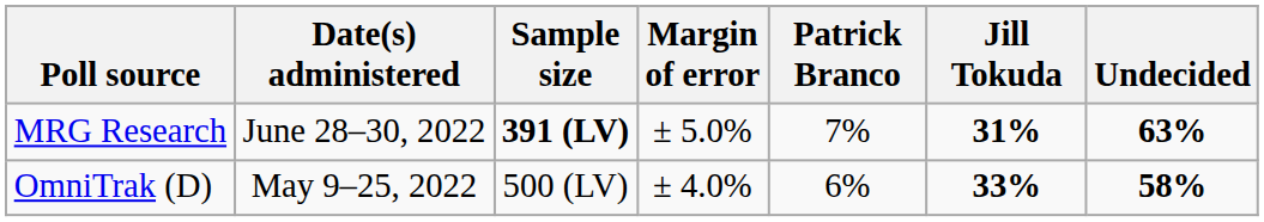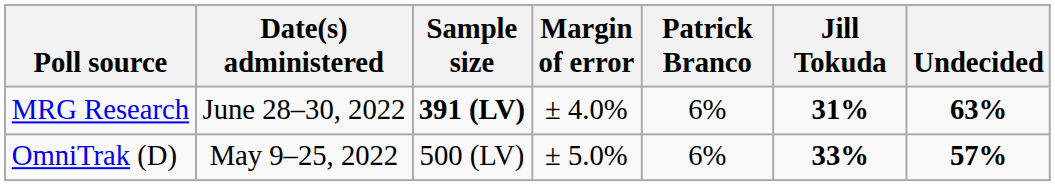 <table class="wikitable" style="font-size:90%;text-align:center;">
 <tr valign=bottom>
 <th>Poll source</th>
 <th>Date(s)<br>administered</th>
 <th>Sample<br>size</th>
 <th>Margin<br>of error</th>
 <th style="width:60px;">Patrick<br>Branco</th>
 <th style="width:60px;">Jill<br>Tokuda</th>
 <th>Undecided</th>
 </tr>
 <tr>
 <td style="text-align:left;"><a href='#'>MRG Research</a></td>
 <td>June 28–30, 2022</td>
 <td><strong>391 (LV)</strong></td>
-<td>± 5.0%</td>
-<td>7%</td>
+<td>± 4.0%</td>
+<td>6%</td>
 <td><strong>31%</strong></td>
 <td><strong>63%</strong></td>
 </tr>
 <tr>
 <td style="text-align:left;"><a href='#'>OmniTrak</a> (D)</td>
 <td>May 9–25, 2022</td>
 <td>500 (LV)</td>
-<td>± 4.0%</td>
+<td>± 5.0%</td>
 <td>6%</td>
 <td><strong>33%</strong></td>
-<td><strong>58%</strong></td>
+<td><strong>57%</strong></td>
 </tr>
 </table>
